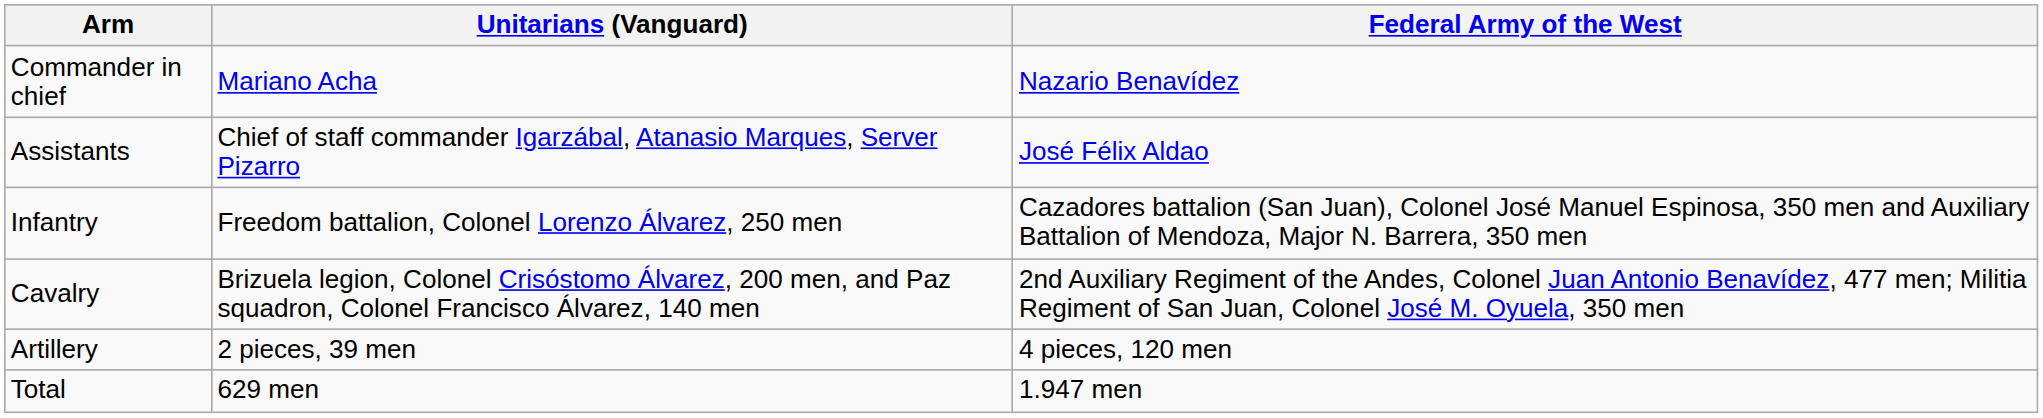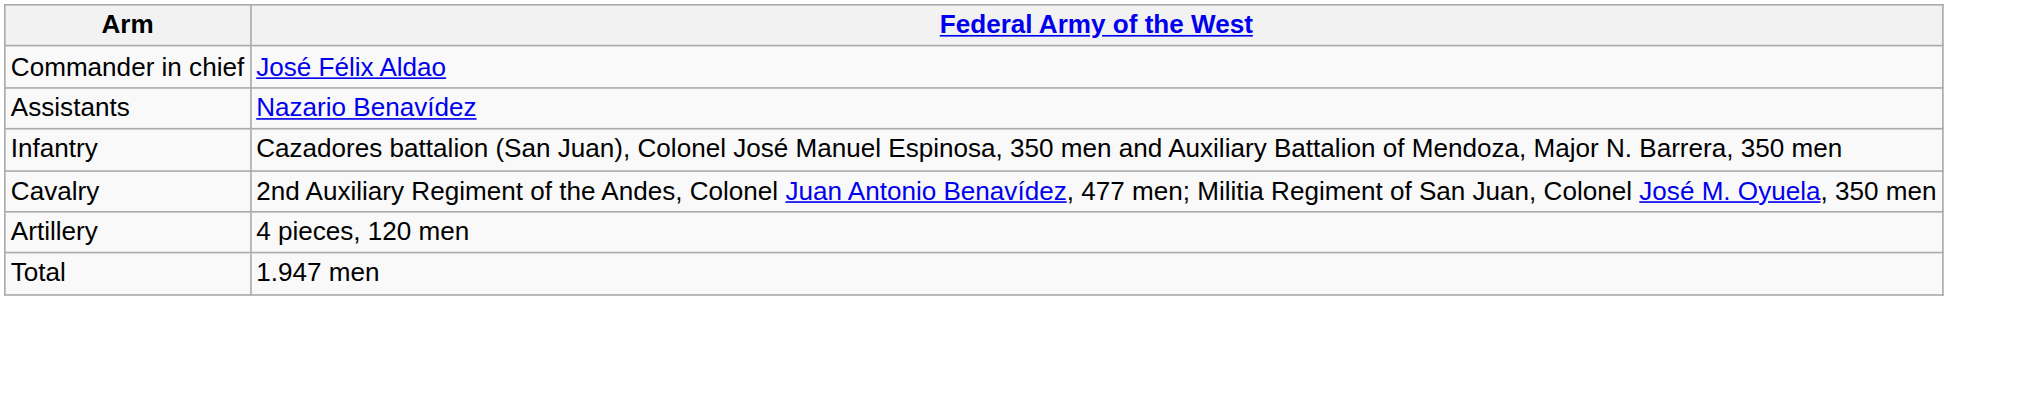 <table class="wikitable">
 <tr>
 <th>Arm</th>
-<th><a href='#'>Unitarians</a> (Vanguard)</th>
 <th><a href='#'>Federal Army of the West</a></th>
 </tr>
 <tr>
 <td>Commander in chief</td>
-<td><a href='#'>Mariano Acha</a></td>
+<td><a href='#'>José Félix Aldao</a></td>
+</tr>
+<tr>
+<td>Assistants</td>
 <td><a href='#'>Nazario Benavídez</a></td>
 </tr>
 <tr>
-<td>Assistants</td>
-<td>Chief of staff commander <a href='#'>Igarzábal</a>, <a href='#'>Atanasio Marques</a>, <a href='#'>Server Pizarro</a></td>
-<td><a href='#'>José Félix Aldao</a></td>
-</tr>
-<tr>
 <td>Infantry</td>
-<td>Freedom battalion, Colonel <a href='#'>Lorenzo Álvarez</a>, 250 men</td>
 <td>Cazadores battalion (San Juan), Colonel José Manuel Espinosa, 350 men and Auxiliary Battalion of Mendoza, Major N. Barrera, 350 men</td>
 </tr>
 <tr>
 <td>Cavalry</td>
-<td>Brizuela legion, Colonel <a href='#'>Crisóstomo Álvarez</a>, 200 men, and Paz squadron, Colonel Francisco Álvarez, 140 men</td>
 <td>2nd Auxiliary Regiment of the Andes, Colonel <a href='#'>Juan Antonio Benavídez</a>, 477 men; Militia Regiment of San Juan, Colonel <a href='#'>José M. Oyuela</a>, 350 men</td>
 </tr>
 <tr>
 <td>Artillery</td>
-<td>2 pieces, 39 men</td>
 <td>4 pieces, 120 men</td>
 </tr>
 <tr>
 <td>Total</td>
-<td>629 men</td>
 <td>1.947 men</td>
 </tr>
 </table>
